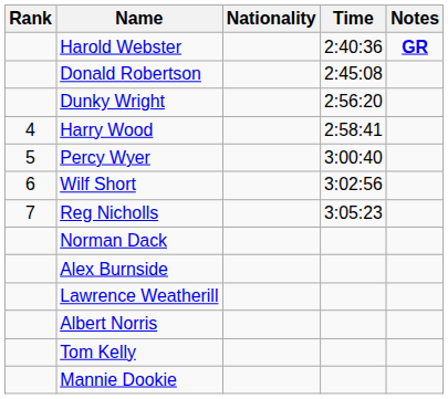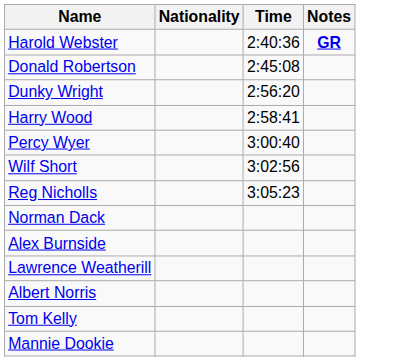 <table class="wikitable sortable" style=" text-align:center">
 <tr>
-<th>Rank</th>
 <th>Name</th>
 <th>Nationality</th>
 <th>Time</th>
 <th>Notes</th>
 </tr>
 <tr>
-<td></td>
 <td align=left><a href='#'>Harold Webster</a></td>
 <td align=left></td>
 <td>2:40:36</td>
 <td><strong><a href='#'>GR</a></strong></td>
 </tr>
 <tr>
-<td></td>
 <td align=left><a href='#'>Donald Robertson</a></td>
 <td align=left></td>
 <td>2:45:08</td>
 <td></td>
 </tr>
 <tr>
-<td></td>
 <td align=left><a href='#'>Dunky Wright</a></td>
 <td align=left></td>
 <td>2:56:20</td>
 <td></td>
 </tr>
 <tr>
-<td>4</td>
 <td align=left><a href='#'>Harry Wood</a></td>
 <td align=left></td>
 <td>2:58:41</td>
 <td></td>
 </tr>
 <tr>
-<td>5</td>
 <td align=left><a href='#'>Percy Wyer</a></td>
 <td align=left></td>
 <td>3:00:40</td>
 <td></td>
 </tr>
 <tr>
-<td>6</td>
 <td align=left><a href='#'>Wilf Short</a></td>
 <td align=left></td>
 <td>3:02:56</td>
 <td></td>
 </tr>
 <tr>
-<td>7</td>
 <td align=left><a href='#'>Reg Nicholls</a></td>
 <td align=left></td>
 <td>3:05:23</td>
 <td></td>
 </tr>
 <tr>
-<td></td>
 <td align=left><a href='#'>Norman Dack</a></td>
 <td align=left></td>
 <td></td>
 <td></td>
 </tr>
 <tr>
-<td></td>
 <td align=left><a href='#'>Alex Burnside</a></td>
 <td align=left></td>
 <td></td>
 <td></td>
 </tr>
 <tr>
-<td></td>
 <td align=left><a href='#'>Lawrence Weatherill</a></td>
 <td align=left></td>
 <td></td>
 <td></td>
 </tr>
 <tr>
-<td></td>
 <td align=left><a href='#'>Albert Norris</a></td>
 <td align=left></td>
 <td></td>
 <td></td>
 </tr>
 <tr>
-<td></td>
 <td align=left><a href='#'>Tom Kelly</a></td>
 <td align=left></td>
 <td></td>
 <td></td>
 </tr>
 <tr>
-<td></td>
 <td align=left><a href='#'>Mannie Dookie</a></td>
 <td align=left></td>
 <td></td>
 <td></td>
 </tr>
 </table>
